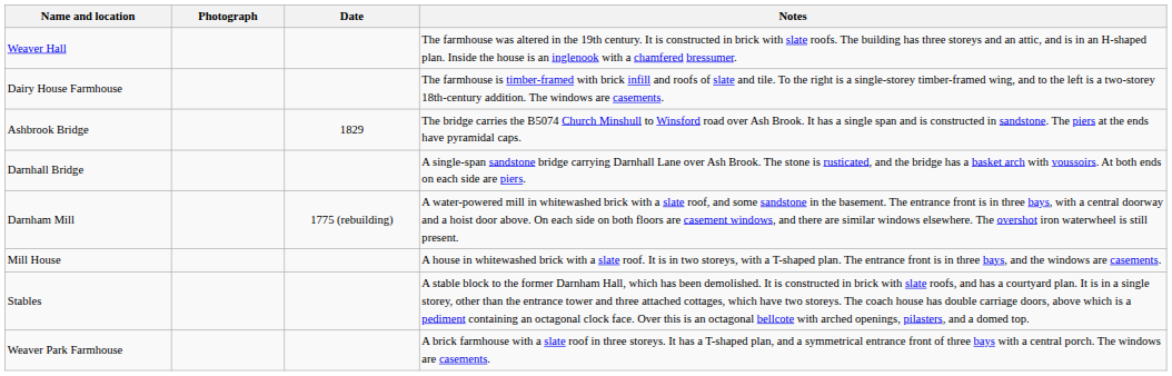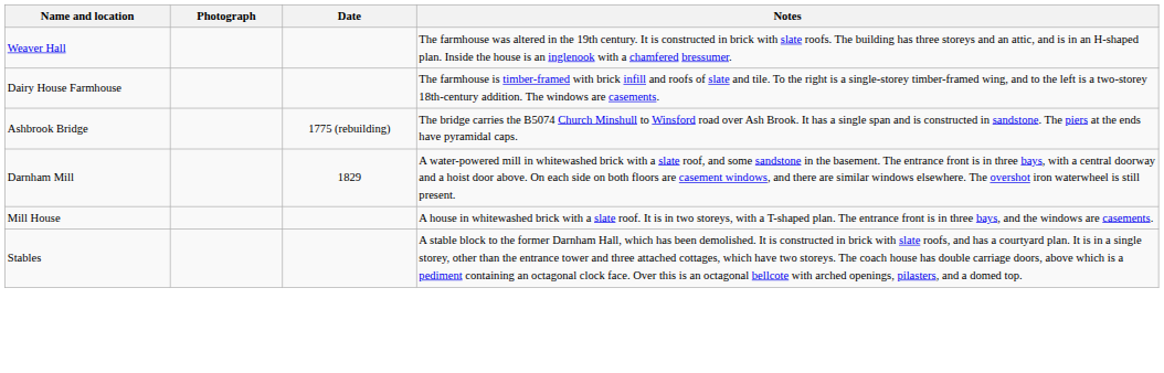 <table class="wikitable sortable plainrowheaders" style="width:100%;border:0px;text-align:left;line-height:150%;">
 <tr>
 <th scope="col"  style="width:150px">Name and location</th>
 <th scope="col"  style="width:100px" class="unsortable">Photograph</th>
 <th scope="col"  style="width:120px">Date</th>
 <th scope="col"  style="width:700px" class="unsortable">Notes</th>
 </tr>
 <tr>
 <td><a href='#'>Weaver Hall</a><br><small></small></td>
 <td></td>
 <td align="center"></td>
 <td>The farmhouse was altered in the 19th century.  It is constructed in brick with <a href='#'>slate</a> roofs.  The building has three storeys and an attic, and is in an H-shaped plan.  Inside the house is an <a href='#'>inglenook</a> with a <a href='#'>chamfered</a> <a href='#'>bressumer</a>.</td>
 </tr>
 <tr>
 <td>Dairy House Farmhouse<br><small></small></td>
 <td></td>
 <td align="center"></td>
 <td>The farmhouse is <a href='#'>timber-framed</a> with brick <a href='#'>infill</a> and roofs of <a href='#'>slate</a> and tile.  To the right is a single-storey timber-framed wing, and to the left is a two-storey 18th-century addition.  The windows are <a href='#'>casements</a>.</td>
 </tr>
 <tr>
 <td>Ashbrook Bridge<br><small></small></td>
 <td></td>
-<td align="center">1829</td>
+<td align="center">1775 (rebuilding)</td>
 <td>The bridge carries the B5074 <a href='#'>Church Minshull</a> to <a href='#'>Winsford</a> road over Ash Brook.  It has a single span and is constructed in <a href='#'>sandstone</a>.  The <a href='#'>piers</a> at the ends have pyramidal caps.</td>
-</tr>
-<tr>
-<td>Darnhall Bridge<br><small></small></td>
-<td></td>
-<td align="center"></td>
-<td>A single-span <a href='#'>sandstone</a> bridge carrying Darnhall Lane over Ash Brook.  The stone is <a href='#'>rusticated</a>, and the bridge has a <a href='#'>basket arch</a> with <a href='#'>voussoirs</a>.  At both ends on each side are <a href='#'>piers</a>.</td>
 </tr>
 <tr>
 <td>Darnham Mill<br><small></small></td>
 <td></td>
-<td align="center">1775 (rebuilding)</td>
+<td align="center">1829</td>
 <td>A water-powered mill in whitewashed brick with a <a href='#'>slate</a> roof, and some <a href='#'>sandstone</a> in the basement.  The entrance front is in three <a href='#'>bays</a>, with a central doorway and a hoist door above.  On each side on both floors are <a href='#'>casement windows</a>, and there are similar windows elsewhere.  The <a href='#'>overshot</a> iron waterwheel is still present.</td>
 </tr>
 <tr>
 <td>Mill House<br><small></small></td>
 <td></td>
 <td align="center"></td>
 <td>A house in whitewashed brick with a <a href='#'>slate</a> roof.  It is in two storeys, with a T-shaped plan.  The entrance front is in three <a href='#'>bays</a>, and the windows are <a href='#'>casements</a>.</td>
 </tr>
 <tr>
 <td>Stables<br><small></small></td>
 <td></td>
 <td align="center"></td>
 <td>A stable block to the former Darnham Hall, which has been demolished.  It is constructed in brick with <a href='#'>slate</a> roofs, and has a courtyard plan.  It is in a single storey, other than the entrance tower and three attached cottages, which have two storeys.  The coach house has double carriage doors, above which is a <a href='#'>pediment</a> containing an octagonal clock face.  Over this is an octagonal <a href='#'>bellcote</a> with arched openings, <a href='#'>pilasters</a>, and a domed top.</td>
 </tr>
 <tr>
-<td>Weaver Park Farmhouse<br><small></small></td>
-<td></td>
-<td align="center"></td>
-<td>A brick farmhouse with a <a href='#'>slate</a> roof in three storeys.  It has a T-shaped plan, and a symmetrical entrance front of three <a href='#'>bays</a> with a central porch.  The windows are <a href='#'>casements</a>.</td>
-</tr>
-<tr>
 </tr>
 </table>
